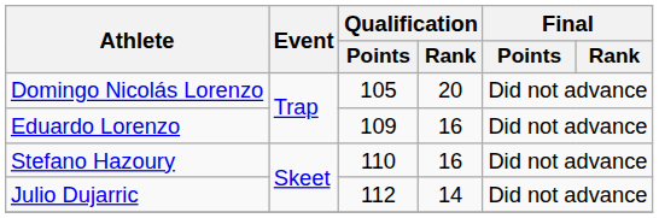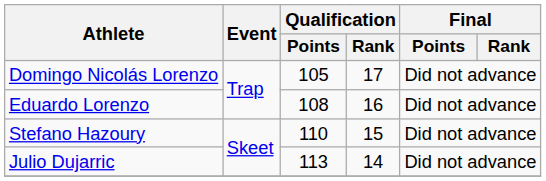 <table class=wikitable style=font-size:90%;text-align:center>
 <tr>
 <th rowspan=2>Athlete</th>
 <th rowspan=2>Event</th>
 <th colspan=2>Qualification</th>
 <th colspan=2>Final</th>
 </tr>
 <tr style=font-size:95%>
 <th>Points</th>
 <th>Rank</th>
 <th>Points</th>
 <th>Rank</th>
 </tr>
 <tr>
 <td align=left><a href='#'>Domingo Nicolás Lorenzo</a></td>
 <td align=left rowspan=2><a href='#'>Trap</a></td>
 <td>105</td>
-<td>20</td>
+<td>17</td>
 <td colspan=2>Did not advance</td>
 </tr>
 <tr>
 <td align=left><a href='#'>Eduardo Lorenzo</a></td>
-<td>109</td>
+<td>108</td>
 <td>16</td>
 <td colspan=2>Did not advance</td>
 </tr>
 <tr>
 <td align=left><a href='#'>Stefano Hazoury</a></td>
 <td align=left rowspan=2><a href='#'>Skeet</a></td>
 <td>110</td>
-<td>16</td>
+<td>15</td>
 <td colspan=2>Did not advance</td>
 </tr>
 <tr>
 <td align=left><a href='#'>Julio Dujarric</a></td>
-<td>112</td>
+<td>113</td>
 <td>14</td>
 <td colspan=2>Did not advance</td>
 </tr>
 <tr>
 </tr>
 </table>
